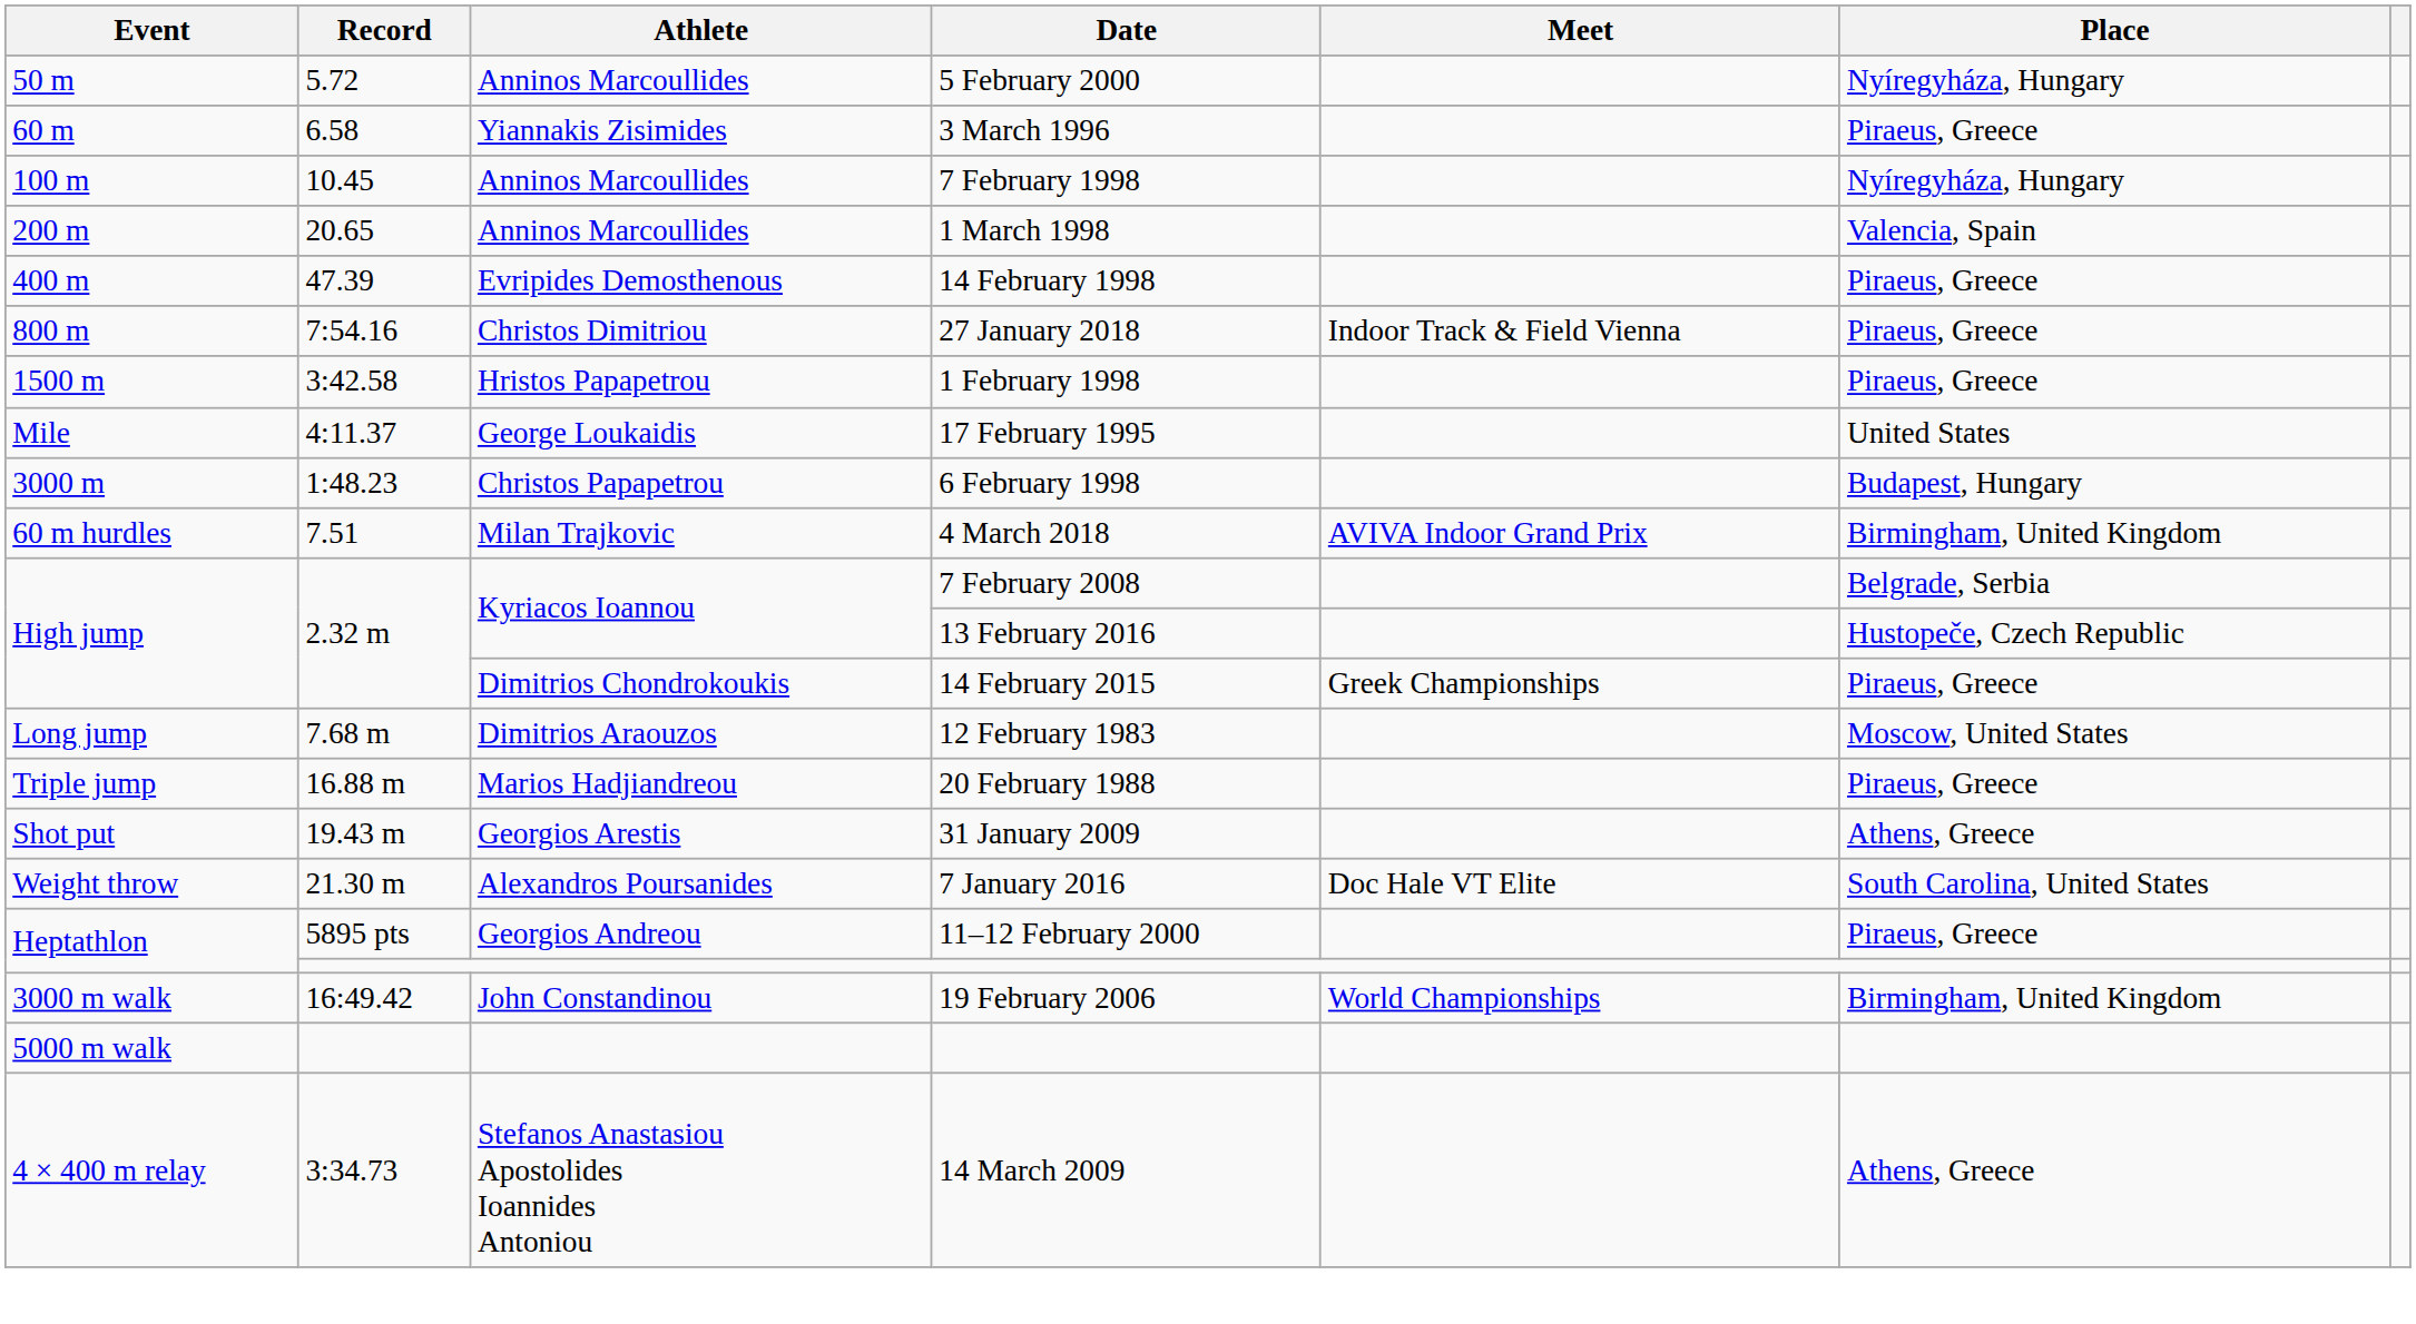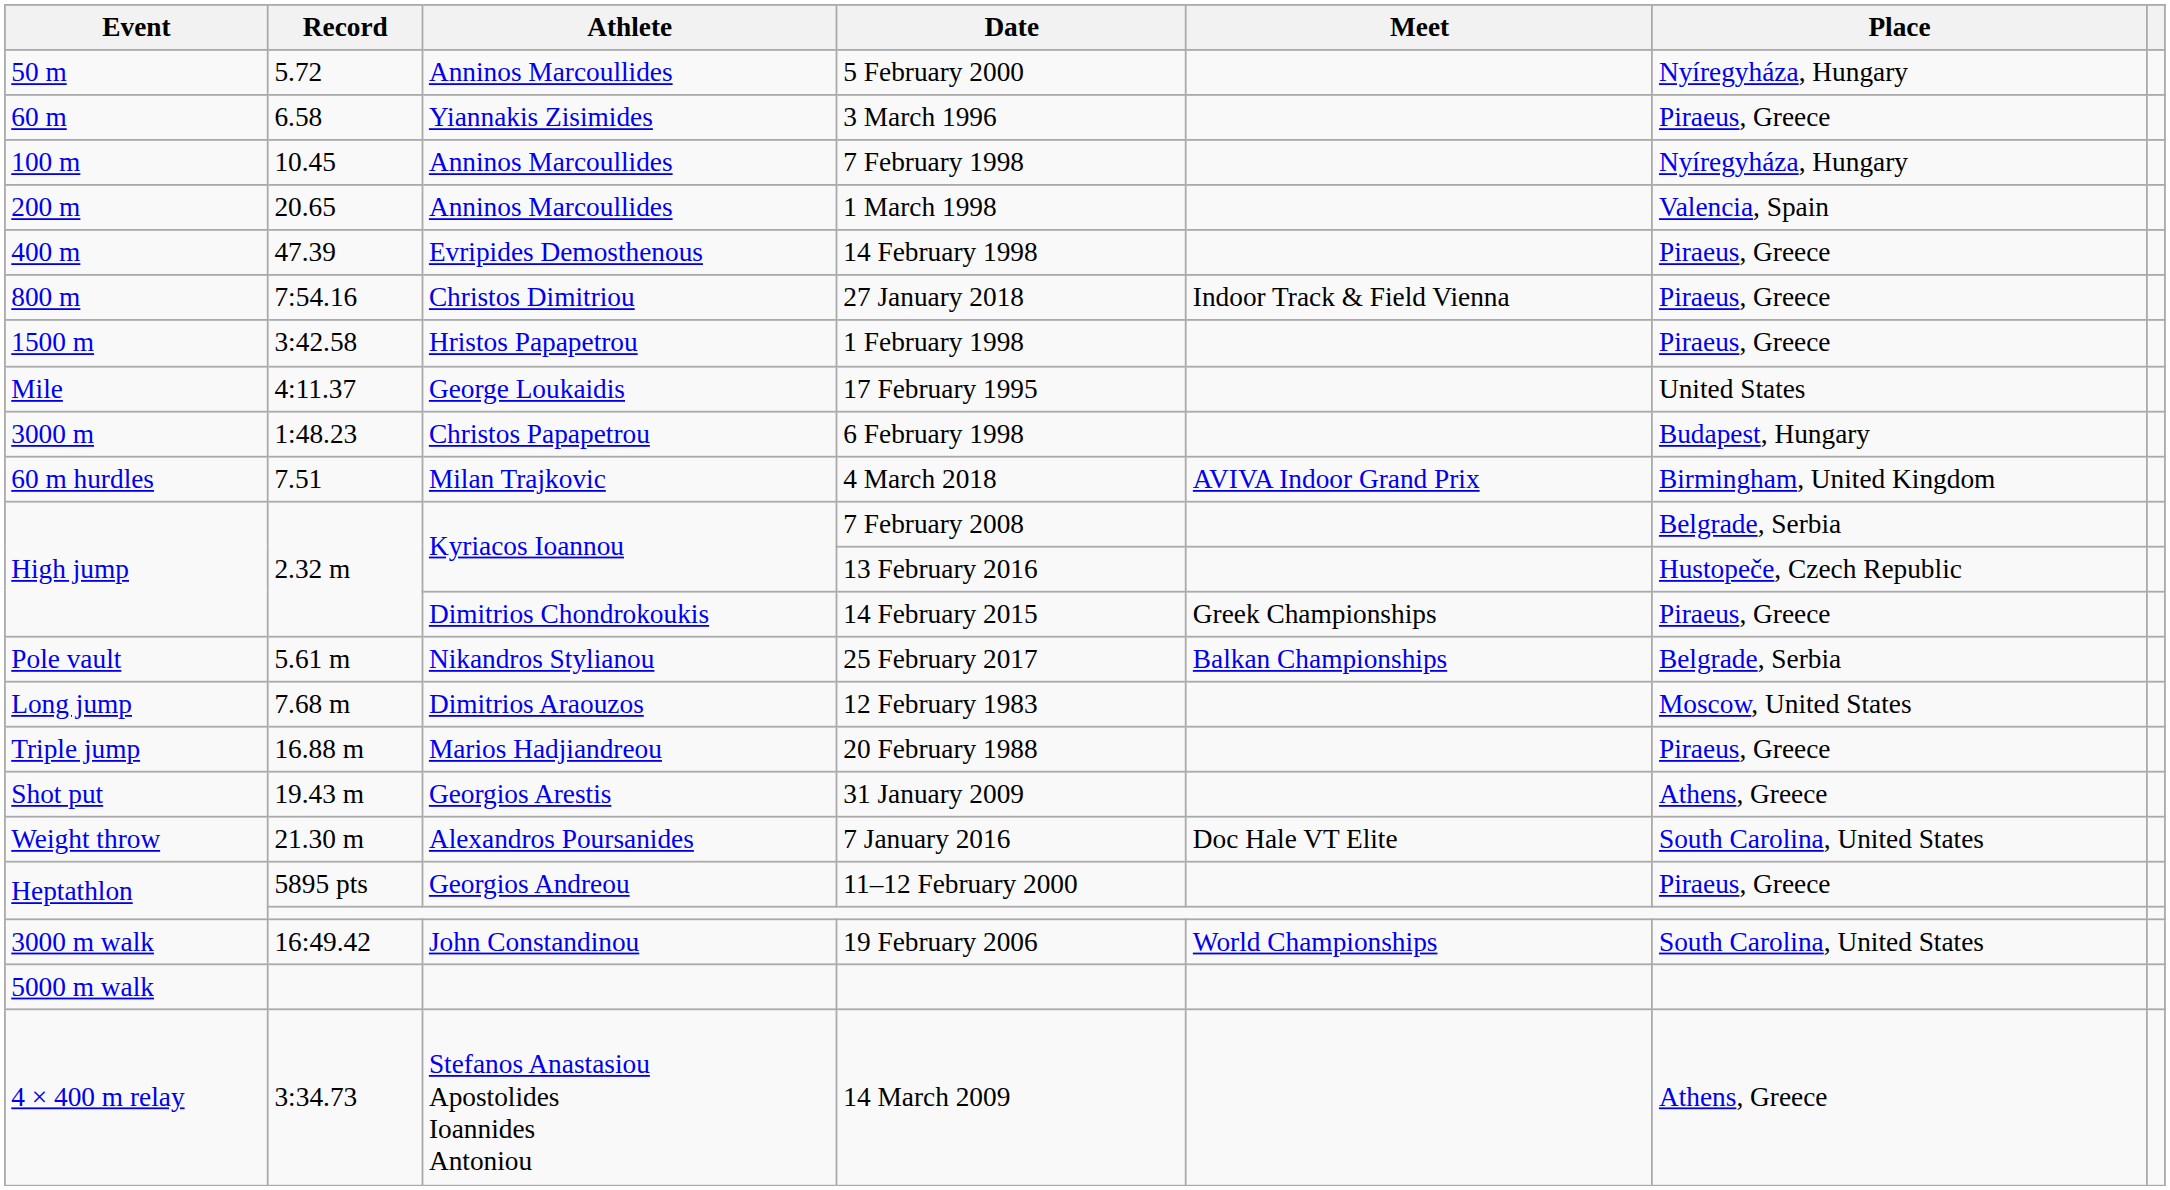 <table class="wikitable" style="font-size:95%; width: 95%;">
 <tr>
 <th>Event</th>
 <th>Record</th>
 <th>Athlete</th>
 <th>Date</th>
 <th>Meet</th>
 <th>Place</th>
 <th></th>
 </tr>
 <tr>
 <td><a href='#'>50 m</a></td>
 <td>5.72</td>
 <td><a href='#'>Anninos Marcoullides</a></td>
 <td>5 February 2000</td>
 <td></td>
 <td><a href='#'>Nyíregyháza</a>, Hungary</td>
 <td></td>
 </tr>
 <tr>
 <td><a href='#'>60 m</a></td>
 <td>6.58</td>
 <td><a href='#'>Yiannakis Zisimides</a></td>
 <td>3 March 1996</td>
 <td></td>
 <td><a href='#'>Piraeus</a>, Greece</td>
 <td></td>
 </tr>
 <tr>
 <td><a href='#'>100 m</a></td>
 <td>10.45</td>
 <td><a href='#'>Anninos Marcoullides</a></td>
 <td>7 February 1998</td>
 <td></td>
 <td><a href='#'>Nyíregyháza</a>, Hungary</td>
 <td></td>
 </tr>
 <tr>
 <td><a href='#'>200 m</a></td>
 <td>20.65</td>
 <td><a href='#'>Anninos Marcoullides</a></td>
 <td>1 March 1998</td>
 <td></td>
 <td><a href='#'>Valencia</a>, Spain</td>
 <td></td>
 </tr>
 <tr>
 <td><a href='#'>400 m</a></td>
 <td>47.39</td>
 <td><a href='#'>Evripides Demosthenous</a></td>
 <td>14 February 1998</td>
 <td></td>
 <td><a href='#'>Piraeus</a>, Greece</td>
 <td></td>
 </tr>
 <tr>
 <td><a href='#'>800 m</a></td>
 <td>7:54.16</td>
 <td><a href='#'>Christos Dimitriou</a></td>
 <td>27 January 2018</td>
 <td>Indoor Track & Field Vienna</td>
 <td><a href='#'>Piraeus</a>, Greece</td>
 <td></td>
 </tr>
 <tr>
 <td><a href='#'>1500 m</a></td>
 <td>3:42.58</td>
 <td><a href='#'>Hristos Papapetrou</a></td>
 <td>1 February 1998</td>
 <td></td>
 <td><a href='#'>Piraeus</a>, Greece</td>
 <td></td>
 </tr>
 <tr>
 <td><a href='#'>Mile</a></td>
 <td>4:11.37</td>
 <td><a href='#'>George Loukaidis</a></td>
 <td>17 February 1995</td>
 <td></td>
 <td>United States</td>
 <td></td>
 </tr>
 <tr>
 <td><a href='#'>3000 m</a></td>
 <td>1:48.23</td>
 <td><a href='#'>Christos Papapetrou</a></td>
 <td>6 February 1998</td>
 <td></td>
 <td><a href='#'>Budapest</a>, Hungary</td>
 <td></td>
 </tr>
 <tr>
 <td><a href='#'>60 m hurdles</a></td>
 <td>7.51</td>
 <td><a href='#'>Milan Trajkovic</a></td>
 <td>4 March 2018</td>
 <td><a href='#'>AVIVA Indoor Grand Prix</a></td>
 <td><a href='#'>Birmingham</a>, United Kingdom</td>
 <td></td>
 </tr>
 <tr>
 <td rowspan=3><a href='#'>High jump</a></td>
 <td rowspan=3>2.32 m</td>
 <td rowspan=2><a href='#'>Kyriacos Ioannou</a></td>
 <td>7 February 2008</td>
 <td></td>
 <td><a href='#'>Belgrade</a>, Serbia</td>
 <td></td>
 </tr>
 <tr>
 <td>13 February 2016</td>
 <td></td>
 <td><a href='#'>Hustopeče</a>, Czech Republic</td>
 <td></td>
 </tr>
 <tr>
 <td><a href='#'>Dimitrios Chondrokoukis</a></td>
 <td>14 February 2015</td>
 <td>Greek Championships</td>
 <td><a href='#'>Piraeus</a>, Greece</td>
 <td></td>
 </tr>
 <tr>
+<td><a href='#'>Pole vault</a></td>
+<td>5.61 m</td>
+<td><a href='#'>Nikandros Stylianou</a></td>
+<td>25 February 2017</td>
+<td><a href='#'>Balkan Championships</a></td>
+<td><a href='#'>Belgrade</a>, Serbia</td>
+<td></td>
+</tr>
+<tr>
 <td><a href='#'>Long jump</a></td>
 <td>7.68 m</td>
 <td><a href='#'>Dimitrios Araouzos</a></td>
 <td>12 February 1983</td>
 <td></td>
 <td><a href='#'>Moscow</a>, United States</td>
 <td></td>
 </tr>
 <tr>
 <td><a href='#'>Triple jump</a></td>
 <td>16.88 m</td>
 <td><a href='#'>Marios Hadjiandreou</a></td>
 <td>20 February 1988</td>
 <td></td>
 <td><a href='#'>Piraeus</a>, Greece</td>
 <td></td>
 </tr>
 <tr>
 <td><a href='#'>Shot put</a></td>
 <td>19.43 m</td>
 <td><a href='#'>Georgios Arestis</a></td>
 <td>31 January 2009</td>
 <td></td>
 <td><a href='#'>Athens</a>, Greece</td>
 <td></td>
 </tr>
 <tr>
 <td><a href='#'>Weight throw</a></td>
 <td>21.30 m</td>
 <td><a href='#'>Alexandros Poursanides</a></td>
 <td>7 January 2016</td>
 <td>Doc Hale VT Elite</td>
 <td><a href='#'>South Carolina</a>, United States</td>
 <td></td>
 </tr>
 <tr>
 <td rowspan=2><a href='#'>Heptathlon</a></td>
 <td>5895 pts</td>
 <td><a href='#'>Georgios Andreou</a></td>
 <td>11–12 February 2000</td>
 <td></td>
 <td><a href='#'>Piraeus</a>, Greece</td>
 <td></td>
 </tr>
 <tr>
 <td colspan=5></td>
 <td></td>
 </tr>
 <tr>
 <td><a href='#'>3000 m walk</a></td>
 <td>16:49.42</td>
 <td><a href='#'>John Constandinou</a></td>
 <td>19 February 2006</td>
 <td><a href='#'>World Championships</a></td>
-<td><a href='#'>Birmingham</a>, United Kingdom</td>
+<td><a href='#'>South Carolina</a>, United States</td>
 <td></td>
 </tr>
 <tr>
 <td><a href='#'>5000 m walk</a></td>
 <td></td>
 <td></td>
 <td></td>
 <td></td>
 <td></td>
 <td></td>
 </tr>
 <tr>
 <td><a href='#'>4 × 400 m relay</a></td>
 <td>3:34.73</td>
 <td><br><a href='#'>Stefanos Anastasiou</a><br>Apostolides<br>Ioannides<br>Antoniou</td>
 <td>14 March 2009</td>
 <td></td>
 <td><a href='#'>Athens</a>, Greece</td>
 <td></td>
 </tr>
 </table>
